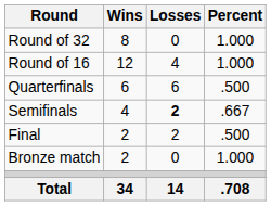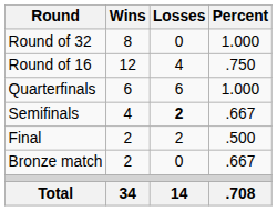 <table class=wikitable>
 <tr>
 <th>Round</th>
 <th>Wins</th>
 <th>Losses</th>
 <th>Percent</th>
 </tr>
 <tr align=center>
 <td align=left>Round of 32</td>
 <td>8</td>
 <td>0</td>
 <td>1.000</td>
 </tr>
 <tr align=center>
 <td align=left>Round of 16</td>
 <td>12</td>
 <td>4</td>
-<td>1.000</td>
+<td>.750</td>
 </tr>
 <tr align=center>
 <td align=left>Quarterfinals</td>
 <td>6</td>
 <td>6</td>
-<td>.500</td>
+<td>1.000</td>
 </tr>
 <tr align=center>
 <td align=left>Semifinals</td>
 <td>4</td>
 <td><strong>2</strong></td>
 <td>.667</td>
 </tr>
 <tr align=center>
 <td align=left>Final</td>
 <td>2</td>
 <td>2</td>
 <td>.500</td>
 </tr>
 <tr align=center>
 <td align=left>Bronze match</td>
 <td>2</td>
 <td>0</td>
-<td>1.000</td>
+<td>.667</td>
 </tr>
 <tr>
 <td colspan=4 bgcolor=lightgray></td>
 </tr>
 <tr>
 <th>Total</th>
 <th>34</th>
 <th>14</th>
 <th>.708</th>
 </tr>
 </table>
